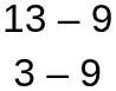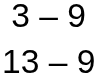 <table style="text-align:center">
 <tr>
 <th width=200></th>
 <th width=100></th>
 <th width=200></th>
 </tr>
 <tr>
+<td align=right></td>
+<td>3 – 9</td>
+<td align=left><strong></strong></td>
+</tr>
+<tr>
 <td align=right><strong></strong></td>
 <td>13 – 9</td>
 <td align=left></td>
 </tr>
-<tr>
-<td align=right></td>
-<td>3 – 9</td>
-<td align=left><strong></strong></td>
-</tr>
 </table>
